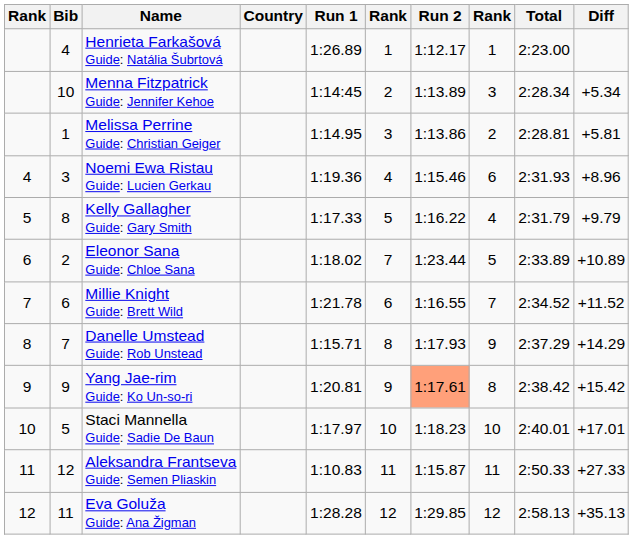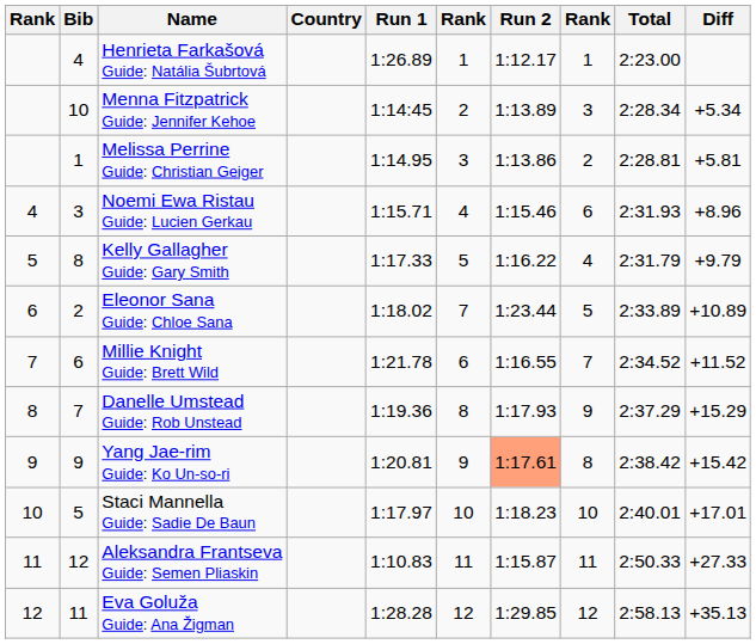 <table class="wikitable sortable" style="text-align:center">
 <tr>
 <th>Rank</th>
 <th>Bib</th>
 <th>Name</th>
 <th>Country</th>
 <th>Run 1</th>
 <th>Rank</th>
 <th>Run 2</th>
 <th>Rank</th>
 <th>Total</th>
 <th>Diff</th>
 </tr>
 <tr>
 <td></td>
 <td>4</td>
 <td align=left><a href='#'>Henrieta Farkašová</a><br><small><a href='#'>Guide</a>: <a href='#'>Natália Šubrtová</a></small></td>
 <td align=left></td>
 <td>1:26.89</td>
 <td>1</td>
 <td>1:12.17</td>
 <td>1</td>
 <td>2:23.00</td>
 <td></td>
 </tr>
 <tr>
 <td></td>
 <td>10</td>
 <td align=left><a href='#'>Menna Fitzpatrick</a><br><small><a href='#'>Guide</a>: <a href='#'>Jennifer Kehoe</a></small></td>
 <td align=left></td>
 <td>1:14:45</td>
 <td>2</td>
 <td>1:13.89</td>
 <td>3</td>
 <td>2:28.34</td>
 <td>+5.34</td>
 </tr>
 <tr>
 <td></td>
 <td>1</td>
 <td align=left><a href='#'>Melissa Perrine</a><br><small><a href='#'>Guide</a>: <a href='#'>Christian Geiger</a></small></td>
 <td align=left></td>
 <td>1:14.95</td>
 <td>3</td>
 <td>1:13.86</td>
 <td>2</td>
 <td>2:28.81</td>
 <td>+5.81</td>
 </tr>
 <tr>
 <td>4</td>
 <td>3</td>
 <td align=left><a href='#'>Noemi Ewa Ristau</a><br><small><a href='#'>Guide</a>: <a href='#'>Lucien Gerkau</a></small></td>
 <td align=left></td>
-<td>1:19.36</td>
+<td>1:15.71</td>
 <td>4</td>
 <td>1:15.46</td>
 <td>6</td>
 <td>2:31.93</td>
 <td>+8.96</td>
 </tr>
 <tr>
 <td>5</td>
 <td>8</td>
 <td align=left><a href='#'>Kelly Gallagher</a><br><small><a href='#'>Guide</a>: <a href='#'>Gary Smith</a></small></td>
 <td align=left></td>
 <td>1:17.33</td>
 <td>5</td>
 <td>1:16.22</td>
 <td>4</td>
 <td>2:31.79</td>
 <td>+9.79</td>
 </tr>
 <tr>
 <td>6</td>
 <td>2</td>
 <td align=left><a href='#'>Eleonor Sana</a><br><small><a href='#'>Guide</a>: <a href='#'>Chloe Sana</a></small></td>
 <td align=left></td>
 <td>1:18.02</td>
 <td>7</td>
 <td>1:23.44</td>
 <td>5</td>
 <td>2:33.89</td>
 <td>+10.89</td>
 </tr>
 <tr>
 <td>7</td>
 <td>6</td>
 <td align=left><a href='#'>Millie Knight</a><br><small><a href='#'>Guide</a>: <a href='#'>Brett Wild</a></small></td>
 <td align=left></td>
 <td>1:21.78</td>
 <td>6</td>
 <td>1:16.55</td>
 <td>7</td>
 <td>2:34.52</td>
 <td>+11.52</td>
 </tr>
 <tr>
 <td>8</td>
 <td>7</td>
 <td align=left><a href='#'>Danelle Umstead</a><br><small><a href='#'>Guide</a>: <a href='#'>Rob Unstead</a></small></td>
 <td align=left></td>
-<td>1:15.71</td>
+<td>1:19.36</td>
 <td>8</td>
 <td>1:17.93</td>
 <td>9</td>
 <td>2:37.29</td>
-<td>+14.29</td>
+<td>+15.29</td>
 </tr>
 <tr>
 <td>9</td>
 <td>9</td>
 <td align=left><a href='#'>Yang Jae-rim</a><br><small><a href='#'>Guide</a>: <a href='#'>Ko Un-so-ri</a></small></td>
 <td align=left></td>
 <td>1:20.81</td>
 <td>9</td>
 <td style="background: lightsalmon;">1:17.61</td>
 <td>8</td>
 <td>2:38.42</td>
 <td>+15.42</td>
 </tr>
 <tr>
 <td>10</td>
 <td>5</td>
 <td align=left>Staci Mannella<br><small><a href='#'>Guide</a>: <a href='#'>Sadie De Baun</a></small></td>
 <td align=left></td>
 <td>1:17.97</td>
 <td>10</td>
 <td>1:18.23</td>
 <td>10</td>
 <td>2:40.01</td>
 <td>+17.01</td>
 </tr>
 <tr>
 <td>11</td>
 <td>12</td>
 <td align=left><a href='#'>Aleksandra Frantseva</a><br><small><a href='#'>Guide</a>: <a href='#'>Semen Pliaskin</a></small></td>
 <td align=left></td>
 <td>1:10.83</td>
 <td>11</td>
 <td>1:15.87</td>
 <td>11</td>
 <td>2:50.33</td>
 <td>+27.33</td>
 </tr>
 <tr>
 <td>12</td>
 <td>11</td>
 <td align=left><a href='#'>Eva Goluža</a><br><small><a href='#'>Guide</a>: <a href='#'>Ana Žigman</a></small></td>
 <td align=left></td>
 <td>1:28.28</td>
 <td>12</td>
 <td>1:29.85</td>
 <td>12</td>
 <td>2:58.13</td>
 <td>+35.13</td>
 </tr>
 </table>
